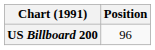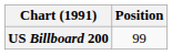 <table class="wikitable plainrowheaders" style="text-align:center">
 <tr>
 <th scope="col">Chart (1991)</th>
 <th scope="col">Position</th>
 </tr>
 <tr>
 <th scope="row">US <em>Billboard</em> 200</th>
-<td>96</td>
+<td>99</td>
 </tr>
 </table>
